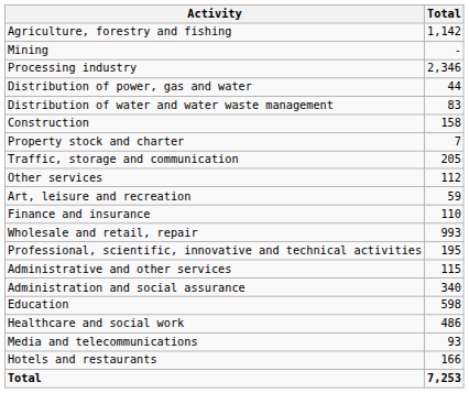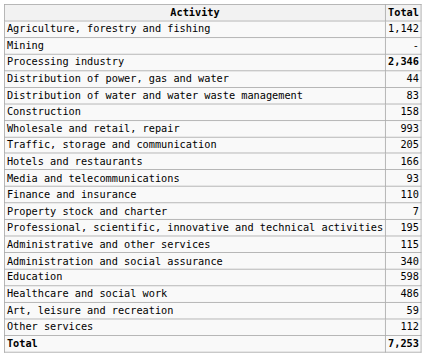 <table class="wikitable sortable" style="font-size:95%;">
 <tr>
 <th>Activity</th>
 <th>Total</th>
 </tr>
 <tr>
 <td>Agriculture, forestry and fishing</td>
 <td align="right">1,142</td>
 </tr>
 <tr>
 <td>Mining</td>
 <td align="right">-</td>
 </tr>
 <tr>
 <td>Processing industry</td>
-<td align="right">2,346</td>
+<td align="right"><strong>2,346</strong></td>
 </tr>
 <tr>
 <td>Distribution of power, gas and water</td>
 <td align="right">44</td>
 </tr>
 <tr>
 <td>Distribution of water and water waste management</td>
 <td align="right">83</td>
 </tr>
 <tr>
 <td>Construction</td>
 <td align="right">158</td>
 </tr>
 <tr>
-<td>Property stock and charter</td>
-<td align="right">7</td>
+<td>Wholesale and retail, repair</td>
+<td align="right">993</td>
 </tr>
 <tr>
 <td>Traffic, storage and communication</td>
 <td align="right">205</td>
 </tr>
 <tr>
-<td>Other services</td>
-<td align="right">112</td>
+<td>Hotels and restaurants</td>
+<td align="right">166</td>
 </tr>
 <tr>
-<td>Art, leisure and recreation</td>
-<td align="right">59</td>
+<td>Media and telecommunications</td>
+<td align="right">93</td>
 </tr>
 <tr>
 <td>Finance and insurance</td>
 <td align="right">110</td>
 </tr>
 <tr>
-<td>Wholesale and retail, repair</td>
-<td align="right">993</td>
+<td>Property stock and charter</td>
+<td align="right">7</td>
 </tr>
 <tr>
 <td>Professional, scientific, innovative and technical activities</td>
 <td align="right">195</td>
 </tr>
 <tr>
 <td>Administrative and other services</td>
 <td align="right">115</td>
 </tr>
 <tr>
 <td>Administration and social assurance</td>
 <td align="right">340</td>
 </tr>
 <tr>
 <td>Education</td>
 <td align="right">598</td>
 </tr>
 <tr>
 <td>Healthcare and social work</td>
 <td align="right">486</td>
 </tr>
 <tr>
-<td>Media and telecommunications</td>
-<td align="right">93</td>
+<td>Art, leisure and recreation</td>
+<td align="right">59</td>
 </tr>
 <tr>
-<td>Hotels and restaurants</td>
-<td align="right">166</td>
+<td>Other services</td>
+<td align="right">112</td>
 </tr>
 <tr class="sortbottom">
 <td><strong>Total</strong></td>
 <td align="right"><strong>7,253</strong></td>
 </tr>
 </table>
